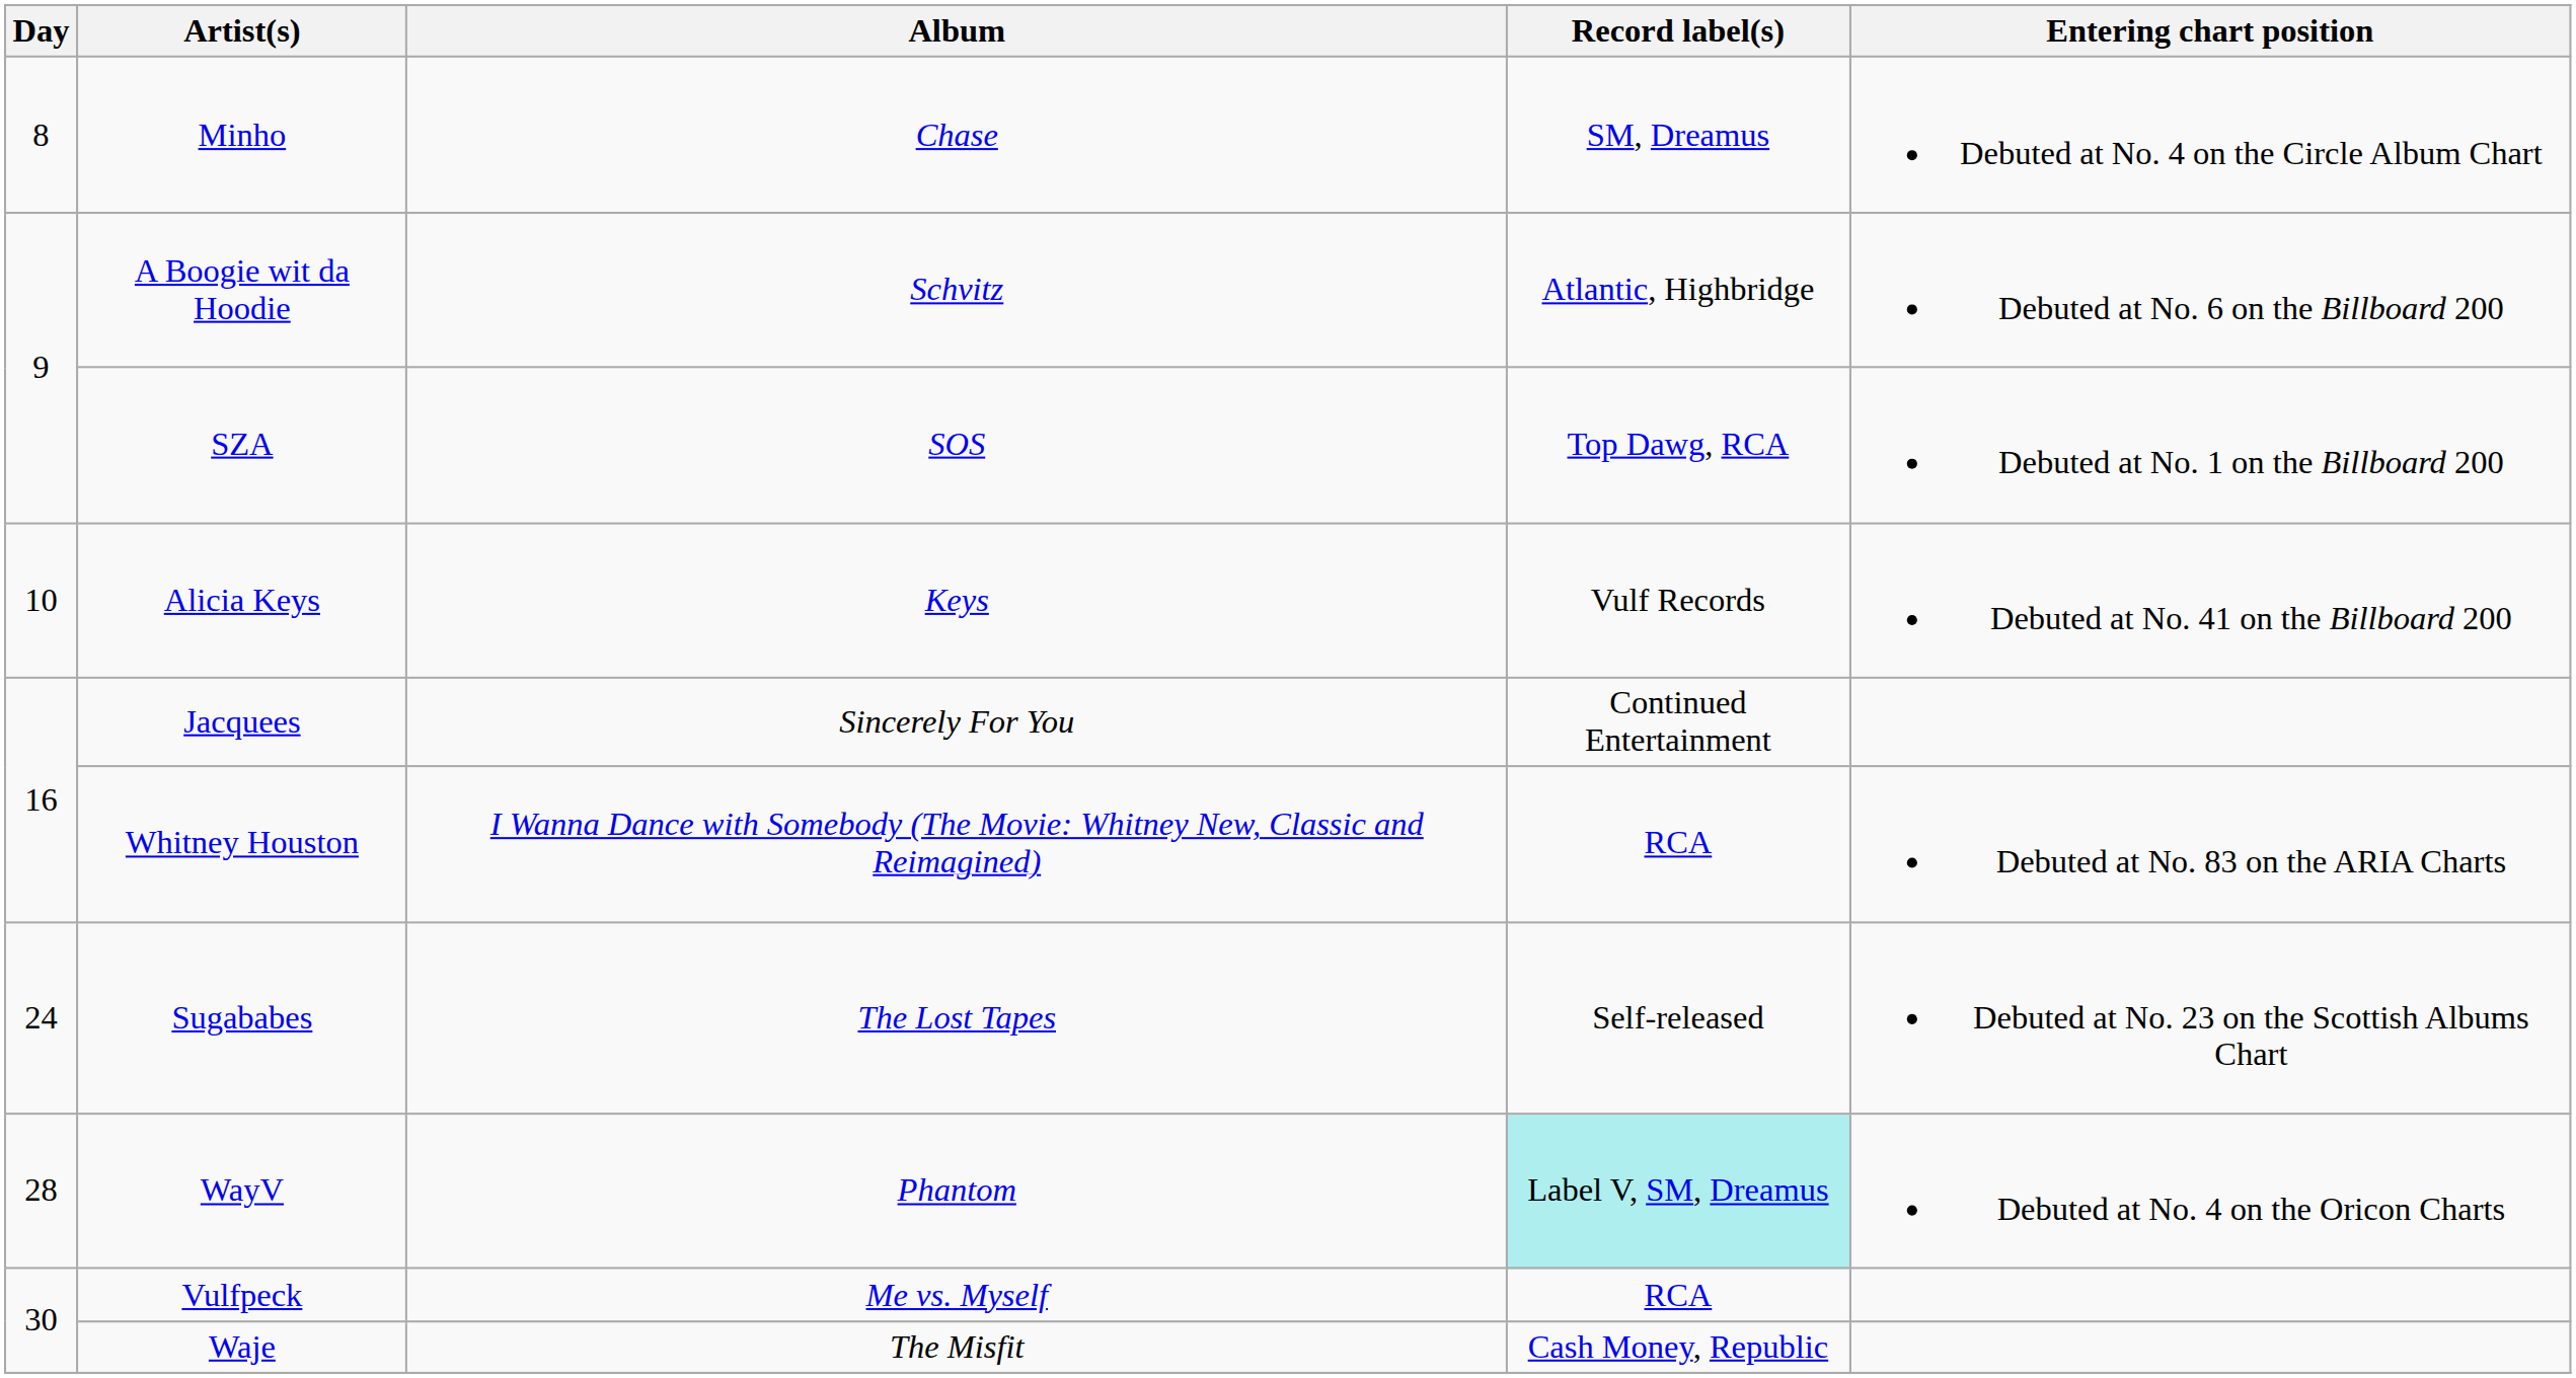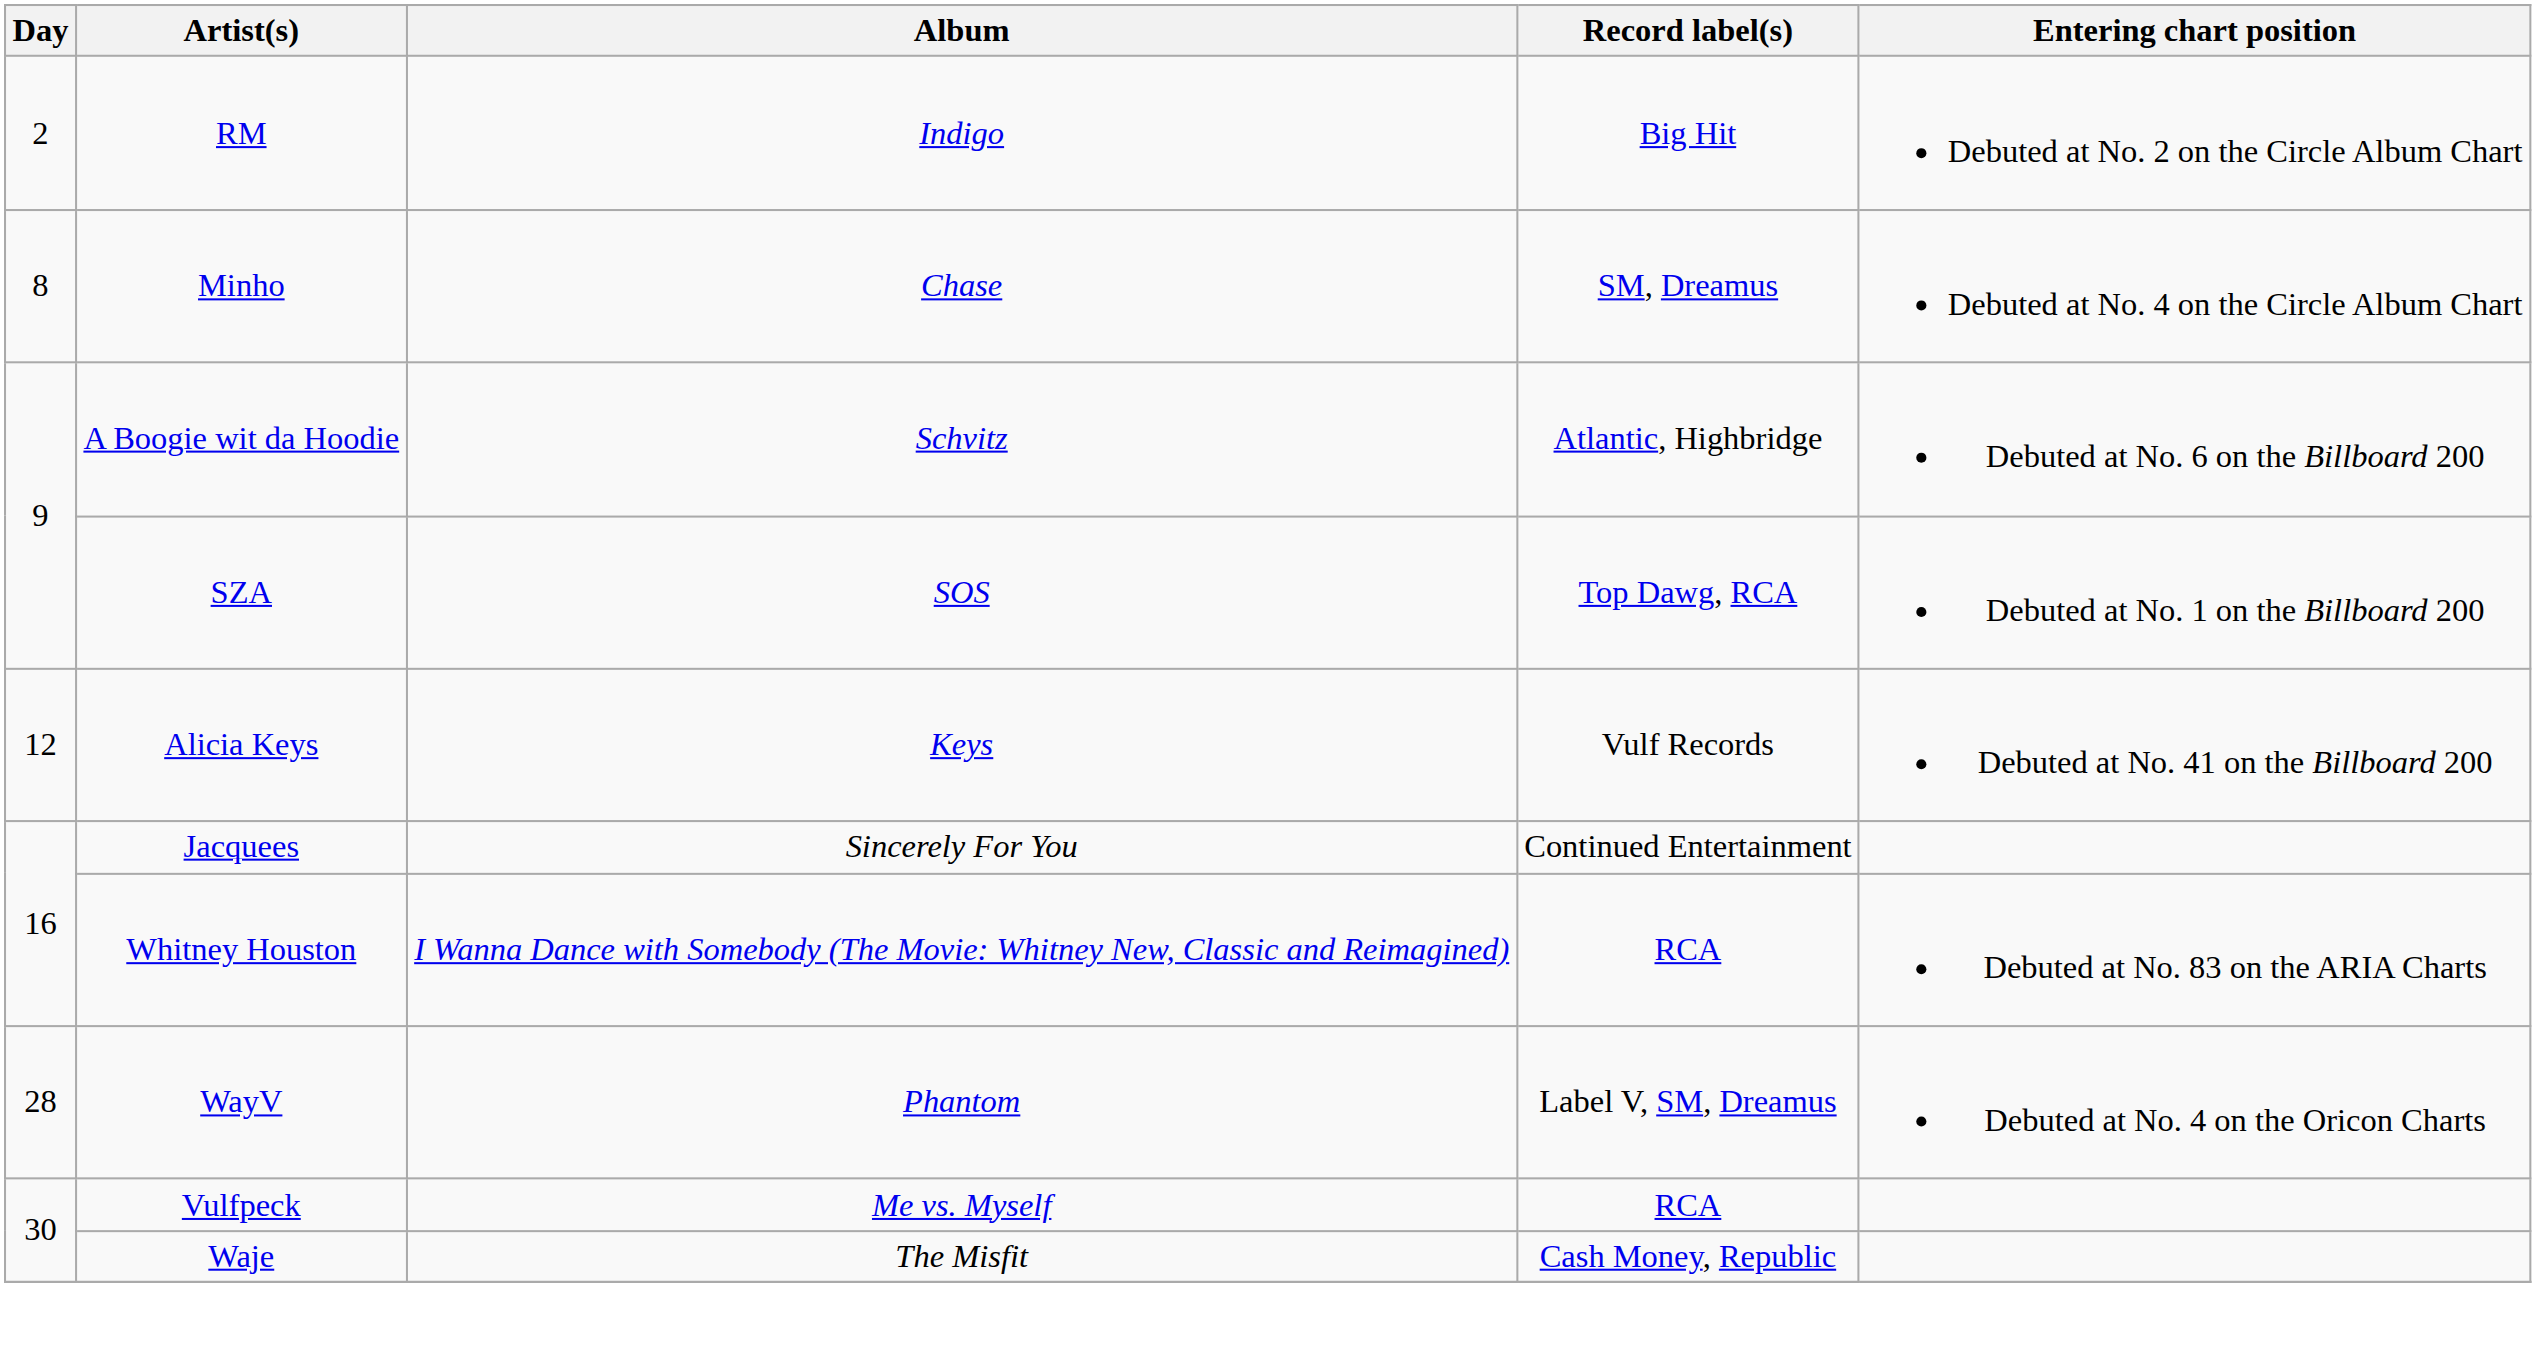 <table class="wikitable" style="text-align:center;">
 <tr>
 <th scope="col">Day</th>
 <th scope="col">Artist(s)</th>
 <th scope="col">Album</th>
 <th scope="col">Record label(s)</th>
 <th scope="col">Entering chart position</th>
+</tr>
+<tr>
+<td>2</td>
+<td><a href='#'>RM</a></td>
+<td><em><a href='#'>Indigo</a></em></td>
+<td><a href='#'>Big Hit</a></td>
+<td><br><ul><li>Debuted at No. 2 on the Circle Album Chart</li></ul></td>
 </tr>
 <tr>
 <td>8</td>
 <td><a href='#'>Minho</a></td>
 <td><em><a href='#'>Chase</a></em></td>
 <td><a href='#'>SM</a>, <a href='#'>Dreamus</a></td>
 <td><br><ul><li>Debuted at No. 4 on the Circle Album Chart</li></ul></td>
 </tr>
 <tr>
 <td rowspan="2">9</td>
 <td><a href='#'>A Boogie wit da Hoodie</a></td>
 <td><em><a href='#'>Schvitz</a></em></td>
 <td><a href='#'>Atlantic</a>, Highbridge</td>
 <td><br><ul><li>Debuted at No. 6 on the <em>Billboard</em> 200</li></ul></td>
 </tr>
 <tr>
 <td><a href='#'>SZA</a></td>
 <td><em><a href='#'>SOS</a></em></td>
 <td><a href='#'>Top Dawg</a>, <a href='#'>RCA</a></td>
 <td><br><ul><li>Debuted at No. 1 on the <em>Billboard</em> 200</li></ul></td>
 </tr>
 <tr>
-<td>10</td>
+<td>12</td>
 <td><a href='#'>Alicia Keys</a></td>
 <td><em><a href='#'>Keys</a></em></td>
 <td>Vulf Records</td>
 <td><br><ul><li>Debuted at No. 41 on the <em>Billboard</em> 200</li></ul></td>
 </tr>
 <tr>
 <td rowspan="2">16</td>
 <td><a href='#'>Jacquees</a></td>
 <td><em>Sincerely For You</em></td>
 <td>Continued Entertainment</td>
 <td></td>
 </tr>
 <tr>
 <td><a href='#'>Whitney Houston</a></td>
 <td><a href='#'><em>I Wanna Dance with Somebody (The Movie: Whitney New, Classic and Reimagined)</em></a></td>
 <td><a href='#'>RCA</a></td>
 <td><br><ul><li>Debuted at No. 83 on the ARIA Charts</li></ul></td>
 </tr>
 <tr>
-<td>24</td>
-<td><a href='#'>Sugababes</a></td>
-<td><em><a href='#'>The Lost Tapes</a></em></td>
-<td>Self-released</td>
-<td><br><ul><li>Debuted at No. 23 on the Scottish Albums Chart</li></ul></td>
-</tr>
-<tr>
 <td>28</td>
 <td><a href='#'>WayV</a></td>
 <td><em><a href='#'>Phantom</a></em></td>
-<td style="background: paleturquoise;">Label V, <a href='#'>SM</a>, <a href='#'>Dreamus</a></td>
+<td>Label V, <a href='#'>SM</a>, <a href='#'>Dreamus</a></td>
 <td><br><ul><li>Debuted at No. 4 on the Oricon Charts</li></ul></td>
 </tr>
 <tr>
 <td rowspan="2">30</td>
 <td><a href='#'>Vulfpeck</a></td>
 <td><em><a href='#'>Me vs. Myself</a></em></td>
 <td><a href='#'>RCA</a></td>
 <td></td>
 </tr>
 <tr>
 <td><a href='#'>Waje</a></td>
 <td><em>The Misfit</em></td>
 <td><a href='#'>Cash Money</a>, <a href='#'>Republic</a></td>
 <td></td>
 </tr>
 <tr>
 </tr>
 </table>
